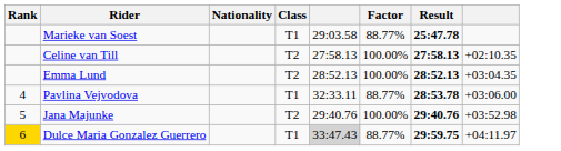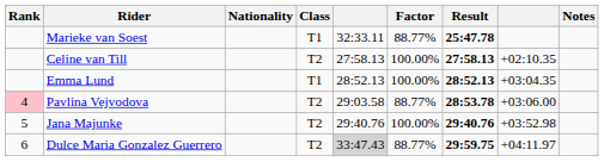 <table class="wikitable sortable" style="text-align:center">
 <tr>
 <th width=20>Rank</th>
 <th>Rider</th>
 <th>Nationality</th>
 <th>Class</th>
 <th></th>
 <th>Factor</th>
 <th>Result</th>
 <th></th>
+<th>Notes</th>
 </tr>
 <tr>
 <td></td>
 <td align=left><a href='#'>Marieke van Soest</a></td>
 <td align=left></td>
 <td>T1</td>
-<td>29:03.58</td>
+<td>32:33.11</td>
 <td>88.77%</td>
 <td><strong>25:47.78</strong></td>
+<td></td>
 <td></td>
 </tr>
 <tr>
 <td></td>
 <td align=left><a href='#'>Celine van Till</a></td>
 <td align=left></td>
 <td>T2</td>
 <td>27:58.13</td>
 <td>100.00%</td>
 <td><strong>27:58.13</strong></td>
 <td>+02:10.35</td>
+<td></td>
 </tr>
 <tr>
 <td></td>
 <td align=left><a href='#'>Emma Lund</a></td>
 <td align=left></td>
-<td>T2</td>
+<td>T1</td>
 <td>28:52.13</td>
 <td>100.00%</td>
 <td><strong>28:52.13</strong></td>
 <td>+03:04.35</td>
+<td></td>
 </tr>
 <tr>
-<td>4</td>
+<td style="background: pink;">4</td>
 <td align=left><a href='#'>Pavlina Vejvodova</a></td>
 <td align=left></td>
-<td>T1</td>
-<td>32:33.11</td>
+<td>T2</td>
+<td>29:03.58</td>
 <td>88.77%</td>
 <td><strong>28:53.78</strong></td>
 <td>+03:06.00</td>
+<td></td>
 </tr>
 <tr>
 <td>5</td>
 <td align=left><a href='#'>Jana Majunke</a></td>
 <td align=left></td>
 <td>T2</td>
 <td>29:40.76</td>
 <td>100.00%</td>
 <td><strong>29:40.76</strong></td>
 <td>+03:52.98</td>
+<td></td>
 </tr>
 <tr>
-<td style="background: gold;">6</td>
+<td>6</td>
 <td align=left><a href='#'>Dulce Maria Gonzalez Guerrero</a></td>
 <td align=left></td>
-<td>T1</td>
+<td>T2</td>
 <td style="background: lightgrey;">33:47.43</td>
 <td>88.77%</td>
 <td><strong>29:59.75</strong></td>
 <td>+04:11.97</td>
+<td></td>
 </tr>
 </table>
